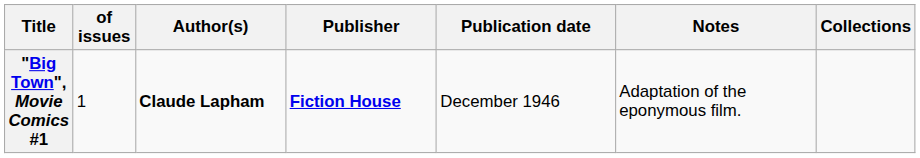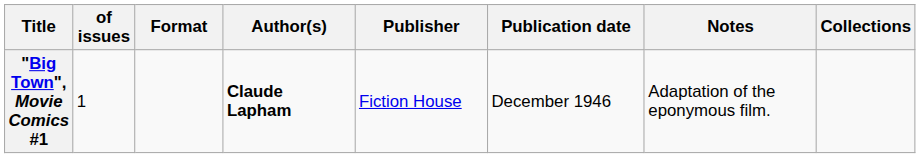 <table class="wikitable">
 <tr>
 <th>Title</th>
 <th style="width:40pt"> of issues</th>
+<th style="width:75pt">Format</th>
 <th style="width:125pt">Author(s)</th>
 <th style="width:125pt">Publisher</th>
 <th style="width:150pt">Publication date</th>
 <th style="width:175pt">Notes</th>
 <th>Collections</th>
 </tr>
 <tr>
 <th>"<a href='#'>Big Town</a>", <em>Movie Comics</em> #1</th>
 <td>1</td>
+<td></td>
 <td><strong>Claude Lapham</strong></td>
-<td><strong><a href='#'>Fiction House</a></strong></td>
+<td><a href='#'>Fiction House</a></td>
 <td>December 1946</td>
 <td>Adaptation of the eponymous film.</td>
 <td></td>
 </tr>
 </table>
